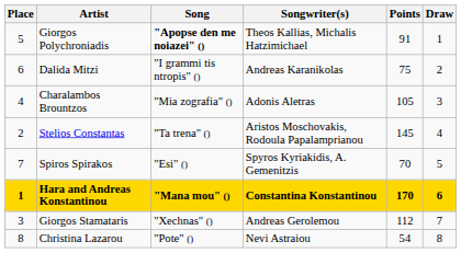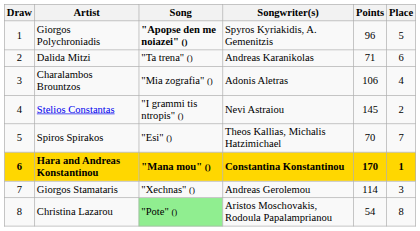 <table class="sortable wikitable" style="margin: 1em auto 1em auto; text-align:center">
 <tr>
-<th>Place</th>
+<th>Draw</th>
 <th>Artist</th>
 <th>Song</th>
 <th>Songwriter(s)</th>
 <th>Points</th>
-<th>Draw</th>
+<th>Place</th>
+</tr>
+<tr>
+<td>1</td>
+<td align="left">Giorgos Polychroniadis</td>
+<td align="left"><strong>"Apopse den me noiazei" <small>()</small></strong></td>
+<td align="left">Spyros Kyriakidis, A. Gemenitzis</td>
+<td>96</td>
+<td>5</td>
+</tr>
+<tr>
+<td>2</td>
+<td align="left">Dalida Mitzi</td>
+<td align="left">"Ta trena" <small>()</small></td>
+<td align="left">Andreas Karanikolas</td>
+<td>71</td>
+<td>6</td>
+</tr>
+<tr>
+<td>3</td>
+<td align="left">Charalambos Brountzos</td>
+<td align="left">"Mia zografia" <small>()</small></td>
+<td align="left">Adonis Aletras</td>
+<td>106</td>
+<td>4</td>
+</tr>
+<tr>
+<td>4</td>
+<td align="left"><a href='#'>Stelios Constantas</a></td>
+<td align="left">"I grammi tis ntropis" <small>()</small></td>
+<td align="left">Nevi Astraiou</td>
+<td>145</td>
+<td>2</td>
 </tr>
 <tr>
 <td>5</td>
-<td align="left">Giorgos Polychroniadis</td>
-<td align="left"><strong>"Apopse den me noiazei" <small>()</small></strong></td>
-<td align="left">Theos Kallias, Michalis Hatzimichael</td>
-<td>91</td>
-<td>1</td>
-</tr>
-<tr>
-<td>6</td>
-<td align="left">Dalida Mitzi</td>
-<td align="left">"I grammi tis ntropis" <small>()</small></td>
-<td align="left">Andreas Karanikolas</td>
-<td>75</td>
-<td>2</td>
-</tr>
-<tr>
-<td>4</td>
-<td align="left">Charalambos Brountzos</td>
-<td align="left">"Mia zografia" <small>()</small></td>
-<td align="left">Adonis Aletras</td>
-<td>105</td>
-<td>3</td>
-</tr>
-<tr>
-<td>2</td>
-<td align="left"><a href='#'>Stelios Constantas</a></td>
-<td align="left">"Ta trena" <small>()</small></td>
-<td align="left">Aristos Moschovakis, Rodoula Papalamprianou</td>
-<td>145</td>
-<td>4</td>
-</tr>
-<tr>
-<td>7</td>
 <td align="left">Spiros Spirakos</td>
 <td align="left">"Esi" <small>()</small></td>
-<td align="left">Spyros Kyriakidis, A. Gemenitzis</td>
+<td align="left">Theos Kallias, Michalis Hatzimichael</td>
 <td>70</td>
-<td>5</td>
+<td>7</td>
 </tr>
 <tr style="font-weight:bold;background:gold;">
-<td>1</td>
+<td>6</td>
 <td align="left">Hara and Andreas Konstantinou</td>
 <td align="left">"Mana mou" <small>()</small></td>
 <td align="left">Constantina Konstantinou</td>
 <td>170</td>
-<td>6</td>
+<td>1</td>
 </tr>
 <tr>
-<td>3</td>
+<td>7</td>
 <td align="left">Giorgos Stamataris</td>
 <td align="left">"Xechnas" <small>()</small></td>
 <td align="left">Andreas Gerolemou</td>
-<td>112</td>
-<td>7</td>
+<td>114</td>
+<td>3</td>
 </tr>
 <tr>
 <td>8</td>
 <td align="left">Christina Lazarou</td>
-<td align="left">"Pote" <small>()</small></td>
-<td align="left">Nevi Astraiou</td>
+<td align="left" style="background: lightgreen;">"Pote" <small>()</small></td>
+<td align="left">Aristos Moschovakis, Rodoula Papalamprianou</td>
 <td>54</td>
 <td>8</td>
 </tr>
 </table>
